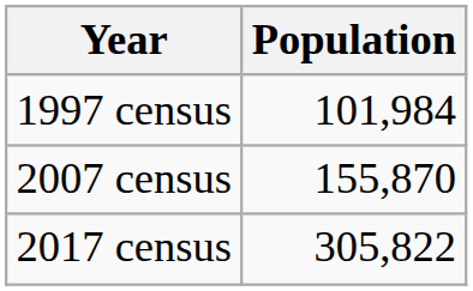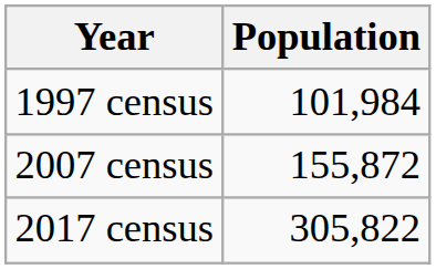 <table class="wikitable">
 <tr>
 <th>Year</th>
 <th>Population</th>
 </tr>
 <tr>
 <td>1997 census</td>
 <td align="right">101,984</td>
 </tr>
 <tr>
 <td>2007 census</td>
-<td align="right">155,870</td>
+<td align="right">155,872</td>
 </tr>
 <tr>
 <td>2017 census</td>
 <td align="right">305,822</td>
 </tr>
 </table>
